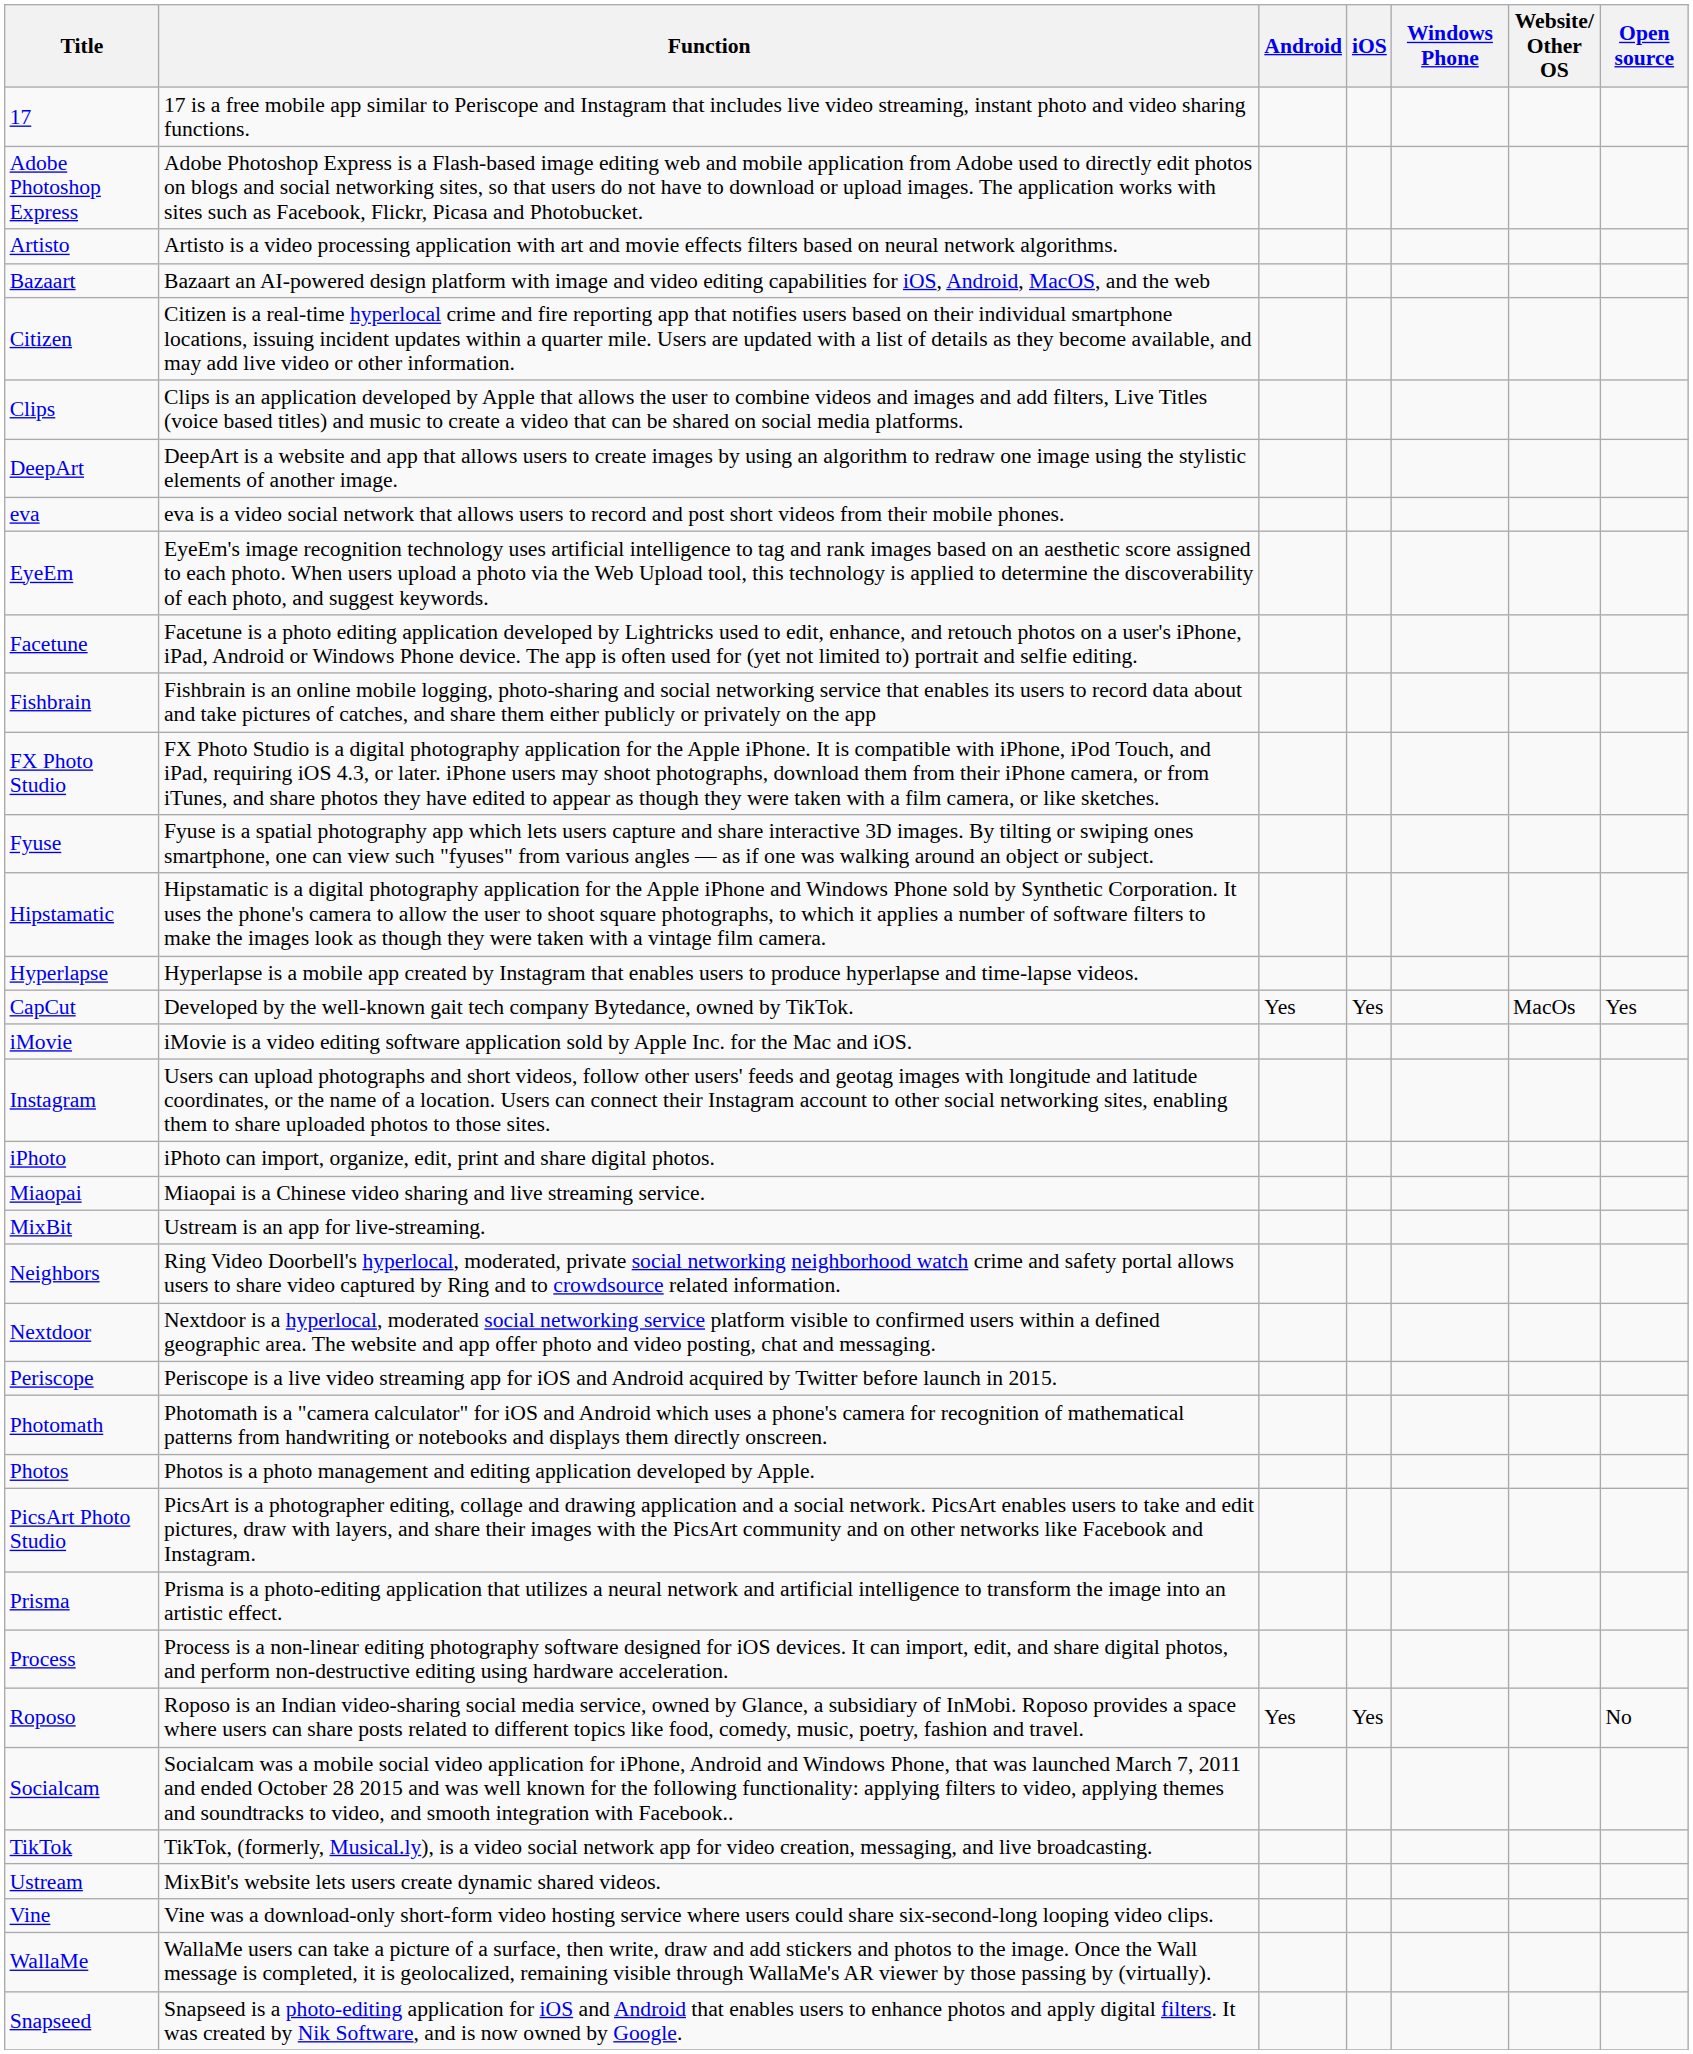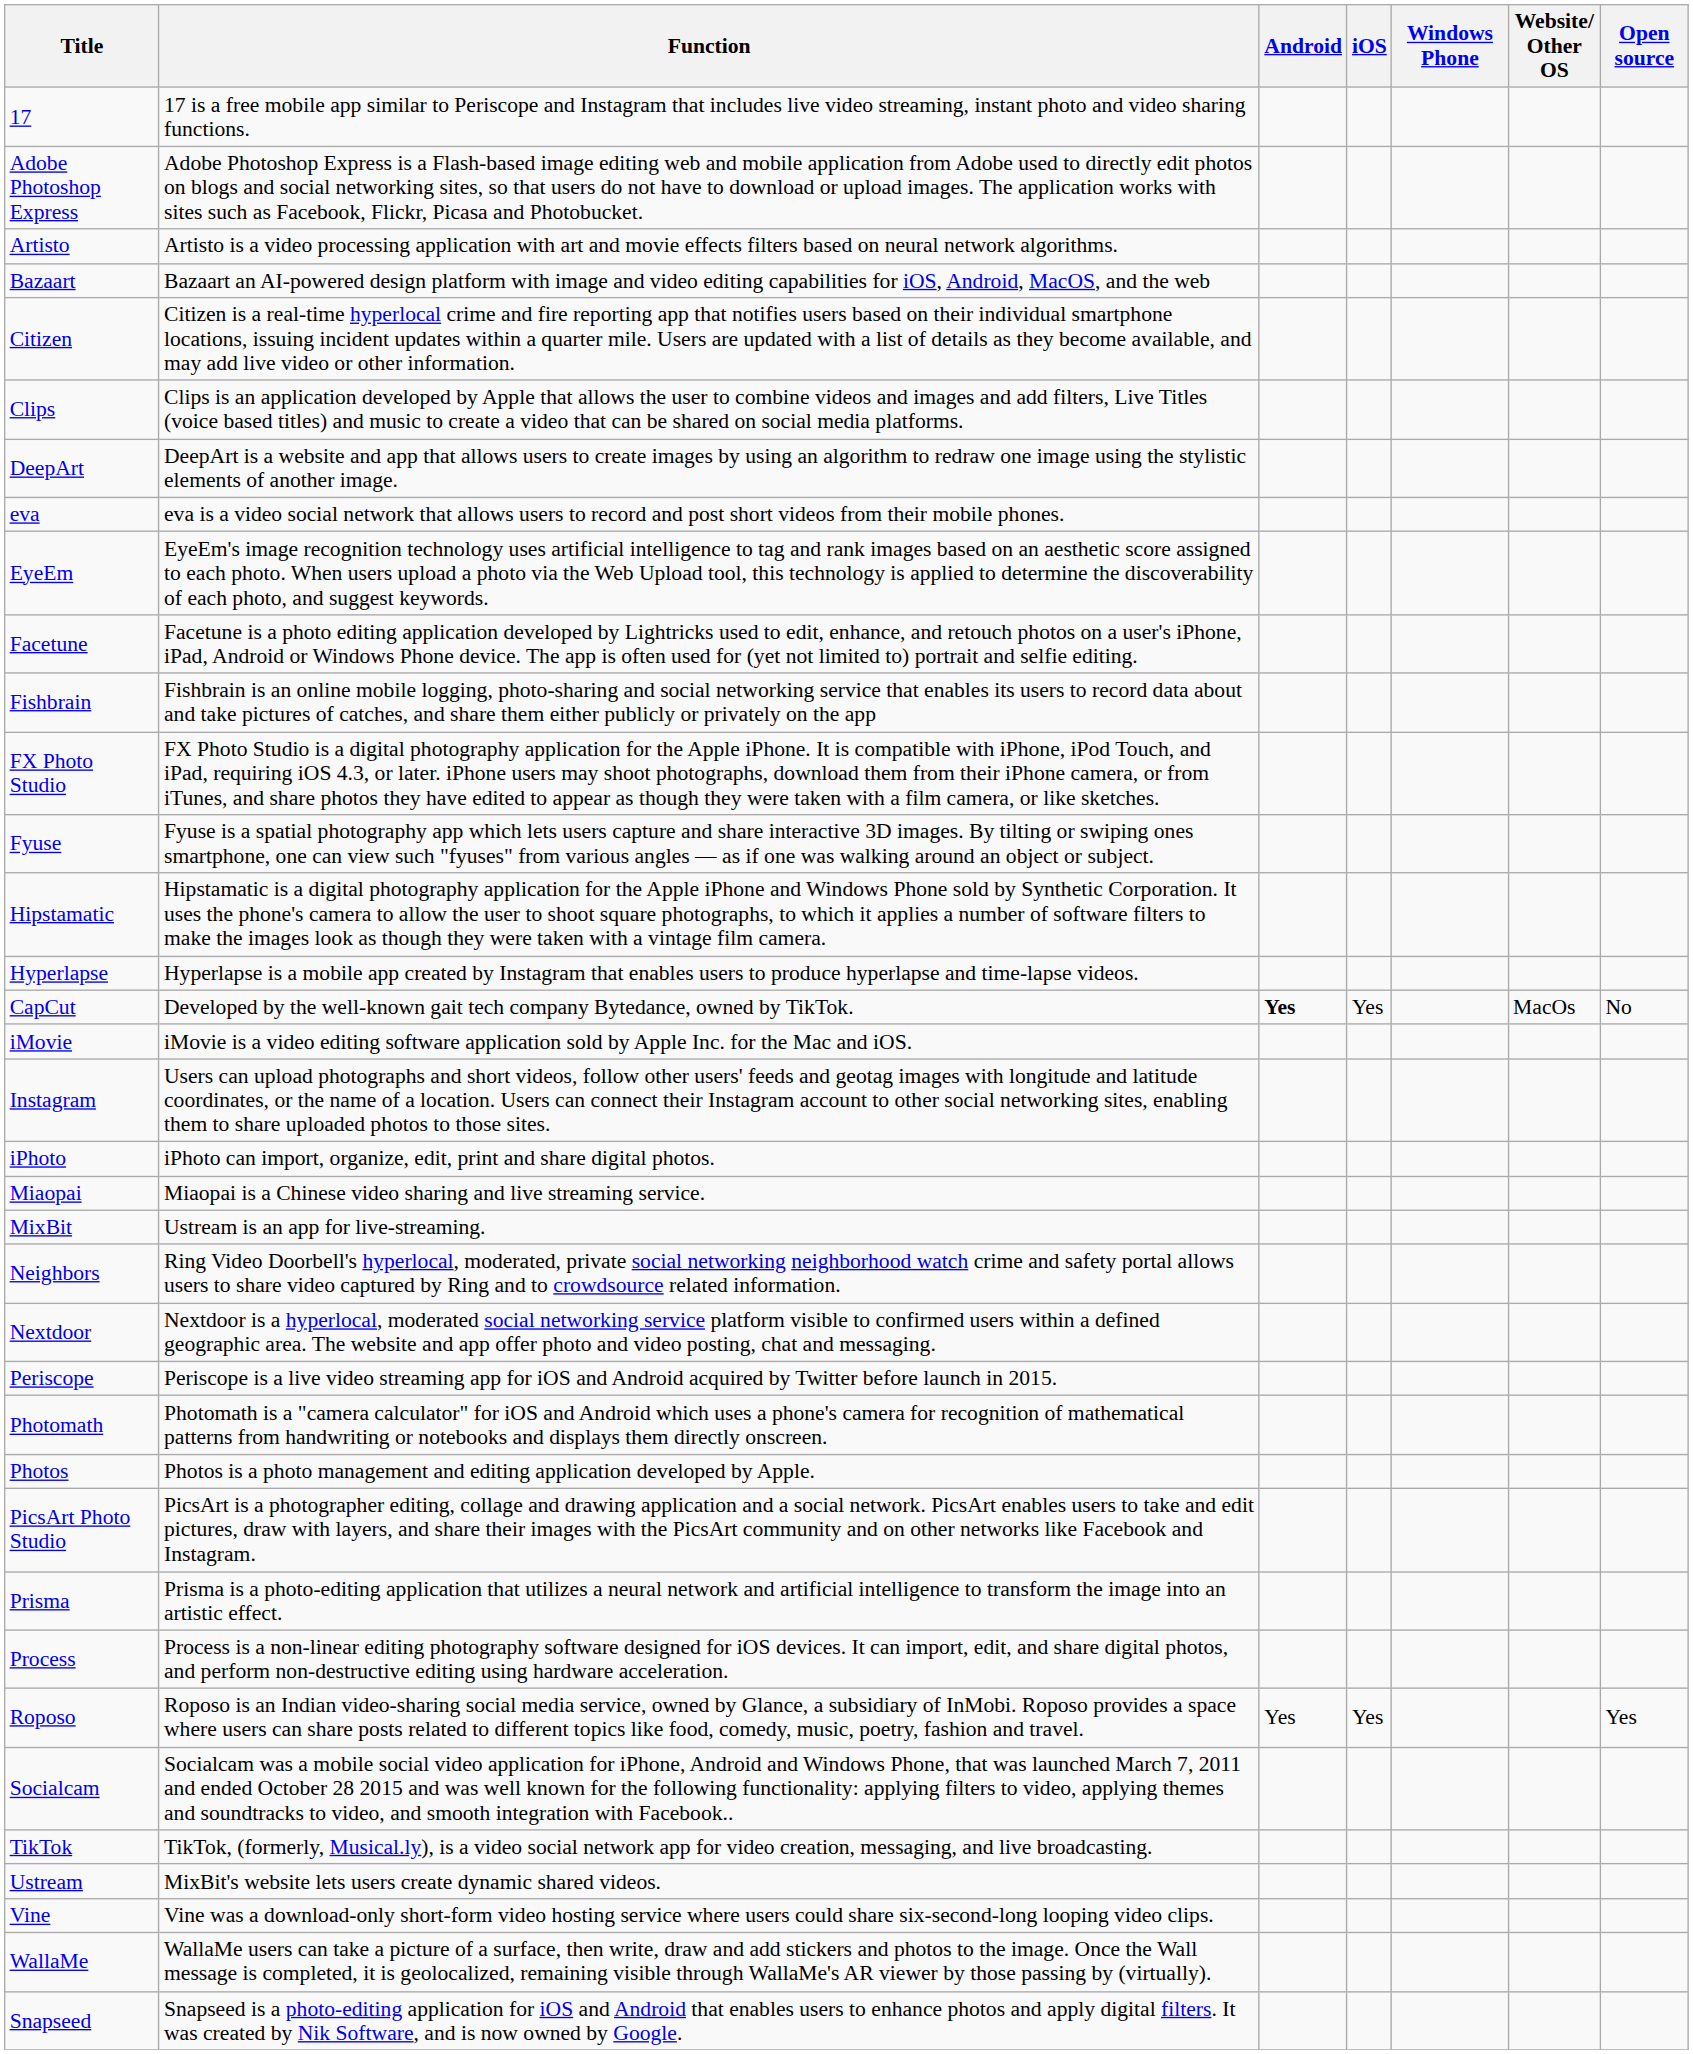 <table class="wikitable sortable">
 <tr>
 <th>Title</th>
 <th class="unsortable">Function</th>
 <th><a href='#'>Android</a></th>
 <th><a href='#'>iOS</a></th>
 <th><a href='#'>Windows Phone</a></th>
 <th>Website/<br>Other OS</th>
 <th><a href='#'>Open source</a></th>
 </tr>
 <tr>
 <td><a href='#'>17</a></td>
 <td>17 is a free mobile app similar to Periscope and Instagram that includes live video streaming, instant photo and video sharing functions.</td>
 <td></td>
 <td></td>
 <td></td>
 <td></td>
 <td></td>
 </tr>
 <tr>
 <td><a href='#'>Adobe Photoshop Express</a></td>
 <td>Adobe Photoshop Express is a Flash-based image editing web and mobile application from Adobe used to directly edit photos on blogs and social networking sites, so that users do not have to download or upload images. The application works with sites such as Facebook, Flickr, Picasa and Photobucket.</td>
 <td></td>
 <td></td>
 <td></td>
 <td></td>
 <td></td>
 </tr>
 <tr>
 <td><a href='#'>Artisto</a></td>
 <td>Artisto is a video processing application with art and movie effects filters based on neural network algorithms.</td>
 <td></td>
 <td></td>
 <td></td>
 <td></td>
 <td></td>
 </tr>
 <tr>
 <td><a href='#'>Bazaart</a></td>
 <td>Bazaart an AI-powered design platform with image and video editing capabilities for <a href='#'>iOS</a>, <a href='#'>Android</a>, <a href='#'>MacOS</a>, and the web</td>
 <td></td>
 <td></td>
 <td></td>
 <td></td>
 <td></td>
 </tr>
 <tr>
 <td><a href='#'>Citizen</a></td>
 <td>Citizen is a real-time <a href='#'>hyperlocal</a> crime and fire reporting app that notifies users based on their individual smartphone locations, issuing incident updates within a quarter mile. Users are updated with a list of details as they become available, and may add live video or other information.</td>
 <td></td>
 <td></td>
 <td></td>
 <td></td>
 <td></td>
 </tr>
 <tr>
 <td><a href='#'>Clips</a></td>
 <td>Clips is an application developed by Apple that allows the user to combine videos and images and add filters, Live Titles (voice based titles) and music to create a video that can be shared on social media platforms.</td>
 <td></td>
 <td></td>
 <td></td>
 <td></td>
 <td></td>
 </tr>
 <tr>
 <td><a href='#'>DeepArt</a></td>
 <td>DeepArt is a website and app that allows users to create images by using an algorithm to redraw one image using the stylistic elements of another image.</td>
 <td></td>
 <td></td>
 <td></td>
 <td></td>
 <td></td>
 </tr>
 <tr>
 <td><a href='#'>eva</a></td>
 <td>eva is a video social network that allows users to record and post short videos from their mobile phones.</td>
 <td></td>
 <td></td>
 <td></td>
 <td></td>
 <td></td>
 </tr>
 <tr>
 <td><a href='#'>EyeEm</a></td>
 <td>EyeEm's image recognition technology uses artificial intelligence to tag and rank images based on an aesthetic score assigned to each photo. When users upload a photo via the Web Upload tool, this technology is applied to determine the discoverability of each photo, and suggest keywords.</td>
 <td></td>
 <td></td>
 <td></td>
 <td></td>
 <td></td>
 </tr>
 <tr>
 <td><a href='#'>Facetune</a></td>
 <td>Facetune is a photo editing application developed by Lightricks used to edit, enhance, and retouch photos on a user's iPhone, iPad, Android or Windows Phone device. The app is often used for (yet not limited to) portrait and selfie editing.</td>
 <td></td>
 <td></td>
 <td></td>
 <td></td>
 <td></td>
 </tr>
 <tr>
 <td><a href='#'>Fishbrain</a></td>
 <td>Fishbrain is an online mobile logging, photo-sharing and social networking service that enables its users to record data about and take pictures of catches, and share them either publicly or privately on the app</td>
 <td></td>
 <td></td>
 <td></td>
 <td></td>
 <td></td>
 </tr>
 <tr>
 <td><a href='#'>FX Photo Studio</a></td>
 <td>FX Photo Studio is a digital photography application for the Apple iPhone. It is compatible with iPhone, iPod Touch, and iPad, requiring iOS 4.3, or later. iPhone users may shoot photographs, download them from their iPhone camera, or from iTunes, and share photos they have edited to appear as though they were taken with a film camera, or like sketches.</td>
 <td></td>
 <td></td>
 <td></td>
 <td></td>
 <td></td>
 </tr>
 <tr>
 <td><a href='#'>Fyuse</a></td>
 <td>Fyuse is a spatial photography app which lets users capture and share interactive 3D images. By tilting or swiping ones smartphone, one can view such "fyuses" from various angles — as if one was walking around an object or subject.</td>
 <td></td>
 <td></td>
 <td></td>
 <td></td>
 <td></td>
 </tr>
 <tr>
 <td><a href='#'>Hipstamatic</a></td>
 <td>Hipstamatic is a digital photography application for the Apple iPhone and Windows Phone sold by Synthetic Corporation. It uses the phone's camera to allow the user to shoot square photographs, to which it applies a number of software filters to make the images look as though they were taken with a vintage film camera.</td>
 <td></td>
 <td></td>
 <td></td>
 <td></td>
 <td></td>
 </tr>
 <tr>
 <td><a href='#'>Hyperlapse</a></td>
 <td>Hyperlapse is a mobile app created by Instagram that enables users to produce hyperlapse and time-lapse videos.</td>
 <td></td>
 <td></td>
 <td></td>
 <td></td>
 <td></td>
 </tr>
 <tr>
 <td><a href='#'>CapCut</a></td>
 <td>Developed by the well-known gait tech company Bytedance, owned by TikTok.</td>
-<td>Yes</td>
+<td><strong>Yes</strong></td>
 <td>Yes</td>
 <td></td>
 <td>MacOs</td>
-<td>Yes</td>
+<td>No</td>
 </tr>
 <tr>
 <td><a href='#'>iMovie</a></td>
 <td>iMovie is a video editing software application sold by Apple Inc. for the Mac and iOS.</td>
 <td></td>
 <td></td>
 <td></td>
 <td></td>
 <td></td>
 </tr>
 <tr>
 <td><a href='#'>Instagram</a></td>
 <td>Users can upload photographs and short videos, follow other users' feeds and geotag images with longitude and latitude coordinates, or the name of a location. Users can connect their Instagram account to other social networking sites, enabling them to share uploaded photos to those sites.</td>
 <td></td>
 <td></td>
 <td></td>
 <td></td>
 <td></td>
 </tr>
 <tr>
 <td><a href='#'>iPhoto</a></td>
 <td>iPhoto can import, organize, edit, print and share digital photos.</td>
 <td></td>
 <td></td>
 <td></td>
 <td></td>
 <td></td>
 </tr>
 <tr>
 <td><a href='#'>Miaopai</a></td>
 <td>Miaopai is a Chinese video sharing and live streaming service.</td>
 <td></td>
 <td></td>
 <td></td>
 <td></td>
 <td></td>
 </tr>
 <tr>
 <td><a href='#'>MixBit</a></td>
 <td>Ustream is an app for live-streaming.</td>
 <td></td>
 <td></td>
 <td></td>
 <td></td>
 <td></td>
 </tr>
 <tr>
 <td><a href='#'>Neighbors</a></td>
 <td>Ring Video Doorbell's <a href='#'>hyperlocal</a>, moderated, private <a href='#'>social networking</a> <a href='#'>neighborhood watch</a> crime and safety portal allows users to share video captured by Ring and to <a href='#'>crowdsource</a> related information.</td>
 <td></td>
 <td></td>
 <td></td>
 <td></td>
 <td></td>
 </tr>
 <tr>
 <td><a href='#'>Nextdoor</a></td>
 <td>Nextdoor is a <a href='#'>hyperlocal</a>, moderated <a href='#'>social networking service</a> platform visible to confirmed users within a defined geographic area. The website and app offer photo and video posting, chat and messaging.</td>
 <td></td>
 <td></td>
 <td></td>
 <td></td>
 <td></td>
 </tr>
 <tr>
 <td><a href='#'>Periscope</a></td>
 <td>Periscope is a live video streaming app for iOS and Android acquired by Twitter before launch in 2015.</td>
 <td></td>
 <td></td>
 <td></td>
 <td></td>
 <td></td>
 </tr>
 <tr>
 <td><a href='#'>Photomath</a></td>
 <td>Photomath is a "camera calculator" for iOS and Android which uses a phone's camera for recognition of mathematical patterns from handwriting or notebooks and displays them directly onscreen.</td>
 <td></td>
 <td></td>
 <td></td>
 <td></td>
 <td></td>
 </tr>
 <tr>
 <td><a href='#'>Photos</a></td>
 <td>Photos is a photo management and editing application developed by Apple.</td>
 <td></td>
 <td></td>
 <td></td>
 <td></td>
 <td></td>
 </tr>
 <tr>
 <td><a href='#'>PicsArt Photo Studio</a></td>
 <td>PicsArt is a photographer editing, collage and drawing application and a social network. PicsArt enables users to take and edit pictures, draw with layers, and share their images with the PicsArt community and on other networks like Facebook and Instagram.</td>
 <td></td>
 <td></td>
 <td></td>
 <td></td>
 <td></td>
 </tr>
 <tr>
 <td><a href='#'>Prisma</a></td>
 <td>Prisma is a photo-editing application that utilizes a neural network and artificial intelligence to transform the image into an artistic effect.</td>
 <td></td>
 <td></td>
 <td></td>
 <td></td>
 <td></td>
 </tr>
 <tr>
 <td><a href='#'>Process</a></td>
 <td>Process is a non-linear editing photography software designed for iOS devices. It can import, edit, and share digital photos, and perform non-destructive editing using hardware acceleration.</td>
 <td></td>
 <td></td>
 <td></td>
 <td></td>
 <td></td>
 </tr>
 <tr>
 <td><a href='#'>Roposo</a></td>
 <td>Roposo is an Indian video-sharing social media service, owned by Glance, a subsidiary of InMobi. Roposo provides a space where users can share posts related to different topics like food, comedy, music, poetry, fashion and travel.</td>
 <td>Yes</td>
 <td>Yes</td>
 <td></td>
 <td></td>
-<td>No</td>
+<td>Yes</td>
 </tr>
 <tr>
 <td><a href='#'>Socialcam</a></td>
 <td>Socialcam was a mobile social video application for iPhone, Android and Windows Phone, that was launched March 7, 2011 and ended October 28 2015 and was well known for the following functionality: applying filters to video, applying themes and soundtracks to video, and smooth integration with Facebook..</td>
 <td></td>
 <td></td>
 <td></td>
 <td></td>
 <td></td>
 </tr>
 <tr>
 <td><a href='#'>TikTok</a></td>
 <td>TikTok, (formerly, <a href='#'>Musical.ly</a>), is a video social network app for video creation, messaging, and live broadcasting.</td>
 <td></td>
 <td></td>
 <td></td>
 <td></td>
 <td></td>
 </tr>
 <tr>
 <td><a href='#'>Ustream</a></td>
 <td>MixBit's website lets users create dynamic shared videos.</td>
 <td></td>
 <td></td>
 <td></td>
 <td></td>
 <td></td>
 </tr>
 <tr>
 <td><a href='#'>Vine</a></td>
 <td>Vine was a download-only short-form video hosting service where users could share six-second-long looping video clips.</td>
 <td></td>
 <td></td>
 <td></td>
 <td></td>
 <td></td>
 </tr>
 <tr>
 <td><a href='#'>WallaMe</a></td>
 <td>WallaMe users can take a picture of a surface, then write, draw and add stickers and photos to the image. Once the Wall message is completed, it is geolocalized, remaining visible through WallaMe's AR viewer by those passing by (virtually).</td>
 <td></td>
 <td></td>
 <td></td>
 <td></td>
 <td></td>
 </tr>
 <tr>
 <td><a href='#'>Snapseed</a></td>
 <td>Snapseed is a <a href='#'>photo-editing</a> application for <a href='#'>iOS</a> and <a href='#'>Android</a> that enables users to enhance photos and apply digital <a href='#'>filters</a>. It was created by <a href='#'>Nik Software</a>, and is now owned by <a href='#'>Google</a>.</td>
 <td></td>
 <td></td>
 <td></td>
 <td></td>
 <td></td>
 </tr>
 </table>
